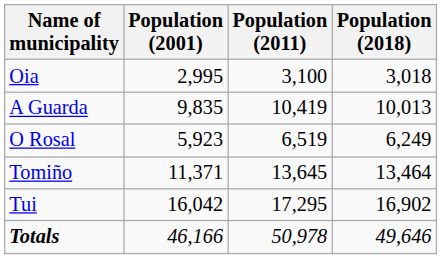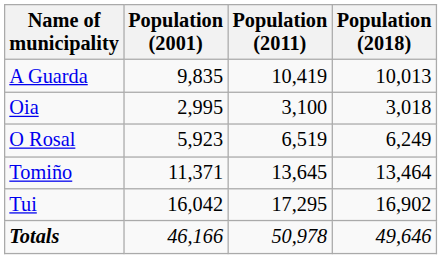 <table class="wikitable sortable">
 <tr>
 <th>Name of<br>municipality</th>
 <th>Population<br>(2001)</th>
 <th>Population<br>(2011)</th>
 <th>Population<br>(2018)</th>
 </tr>
 <tr>
+<td><a href='#'>A Guarda</a></td>
+<td align="right">9,835</td>
+<td align="right">10,419</td>
+<td align="right">10,013</td>
+</tr>
+<tr>
 <td><a href='#'>Oia</a></td>
 <td align="right">2,995</td>
 <td align="right">3,100</td>
 <td align="right">3,018</td>
-</tr>
-<tr>
-<td><a href='#'>A Guarda</a></td>
-<td align="right">9,835</td>
-<td align="right">10,419</td>
-<td align="right">10,013</td>
 </tr>
 <tr>
 <td><a href='#'>O Rosal</a></td>
 <td align="right">5,923</td>
 <td align="right">6,519</td>
 <td align="right">6,249</td>
 </tr>
 <tr>
 <td><a href='#'>Tomiño</a></td>
 <td align="right">11,371</td>
 <td align="right">13,645</td>
 <td align="right">13,464</td>
 </tr>
 <tr>
 <td><a href='#'>Tui</a></td>
 <td align="right">16,042</td>
 <td align="right">17,295</td>
 <td align="right">16,902</td>
 </tr>
 <tr>
 <td><strong><em>Totals</em></strong></td>
 <td align="right"><em>46,166</em></td>
 <td align="right"><em>50,978</em></td>
 <td align="right"><em>49,646</em></td>
 </tr>
 </table>
